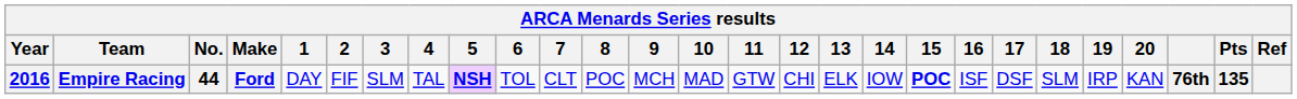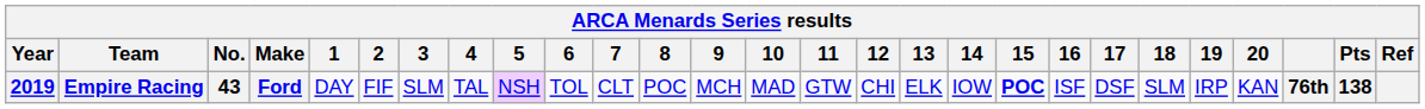 <table class="wikitable" style="text-align:center; font-size:75%">
 <tr>
 <th colspan=48><a href='#'>ARCA Menards Series</a> results</th>
 </tr>
 <tr>
 <th>Year</th>
 <th>Team</th>
 <th>No.</th>
 <th>Make</th>
 <th>1</th>
 <th>2</th>
 <th>3</th>
 <th>4</th>
 <th>5</th>
 <th>6</th>
 <th>7</th>
 <th>8</th>
 <th>9</th>
 <th>10</th>
 <th>11</th>
 <th>12</th>
 <th>13</th>
 <th>14</th>
 <th>15</th>
 <th>16</th>
 <th>17</th>
 <th>18</th>
 <th>19</th>
 <th>20</th>
 <th></th>
 <th>Pts</th>
 <th>Ref</th>
 </tr>
 <tr>
-<th><a href='#'>2016</a></th>
+<th><a href='#'>2019</a></th>
 <th><a href='#'>Empire Racing</a></th>
-<th>44</th>
+<th>43</th>
 <th><a href='#'>Ford</a></th>
 <td><a href='#'>DAY</a></td>
 <td><a href='#'>FIF</a></td>
 <td><a href='#'>SLM</a></td>
 <td><a href='#'>TAL</a></td>
-<td style="background:#EFCFFF;"><strong><a href='#'>NSH</a><br></strong></td>
+<td style="background:#EFCFFF;"><a href='#'>NSH</a><br></td>
 <td><a href='#'>TOL</a></td>
 <td><a href='#'>CLT</a></td>
 <td><a href='#'>POC</a></td>
 <td><a href='#'>MCH</a></td>
 <td><a href='#'>MAD</a></td>
 <td><a href='#'>GTW</a></td>
 <td><a href='#'>CHI</a></td>
 <td><a href='#'>ELK</a></td>
 <td><a href='#'>IOW</a></td>
 <td><strong><a href='#'>POC</a></strong></td>
 <td><a href='#'>ISF</a></td>
 <td><a href='#'>DSF</a></td>
 <td><a href='#'>SLM</a></td>
 <td><a href='#'>IRP</a></td>
 <td><a href='#'>KAN</a></td>
 <th>76th</th>
-<th>135</th>
+<th>138</th>
 <th></th>
 </tr>
 </table>
